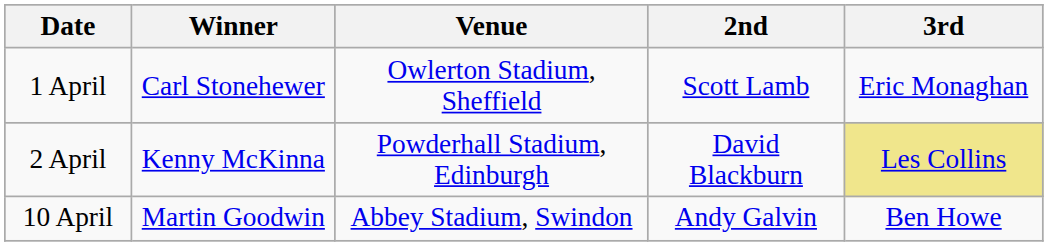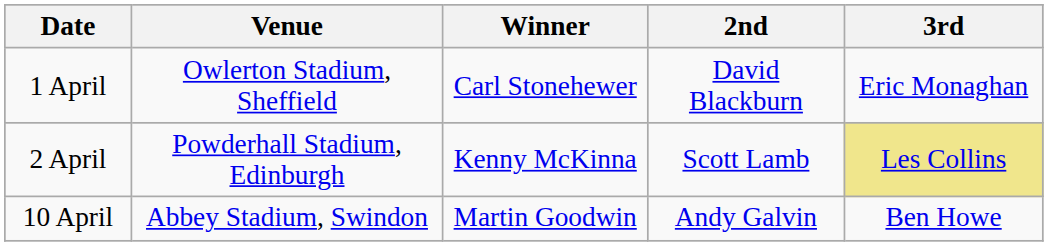 <table class="wikitable" style="text-align:center">
 <tr>
 <th width=100>Date</th>
+<th width=280>Venue</th>
 <th width=150>Winner</th>
-<th width=280>Venue</th>
 <th width=150>2nd</th>
 <th width=150>3rd</th>
 </tr>
 <tr>
 <td align=center>1 April</td>
+<td><a href='#'>Owlerton Stadium</a>, <a href='#'>Sheffield</a></td>
 <td><a href='#'>Carl Stonehewer</a></td>
-<td><a href='#'>Owlerton Stadium</a>, <a href='#'>Sheffield</a></td>
-<td><a href='#'>Scott Lamb</a></td>
+<td><a href='#'>David Blackburn</a></td>
 <td><a href='#'>Eric Monaghan</a></td>
 </tr>
 <tr>
 <td align=center>2 April</td>
+<td><a href='#'>Powderhall Stadium</a>, <a href='#'>Edinburgh</a></td>
 <td><a href='#'>Kenny McKinna</a></td>
-<td><a href='#'>Powderhall Stadium</a>, <a href='#'>Edinburgh</a></td>
-<td><a href='#'>David Blackburn</a></td>
+<td><a href='#'>Scott Lamb</a></td>
 <td style="background: khaki;"><a href='#'>Les Collins</a></td>
 </tr>
 <tr>
 <td align=center>10 April</td>
+<td><a href='#'>Abbey Stadium</a>, <a href='#'>Swindon</a></td>
 <td><a href='#'>Martin Goodwin</a></td>
-<td><a href='#'>Abbey Stadium</a>, <a href='#'>Swindon</a></td>
 <td><a href='#'>Andy Galvin</a></td>
 <td><a href='#'>Ben Howe</a></td>
 </tr>
 </table>
